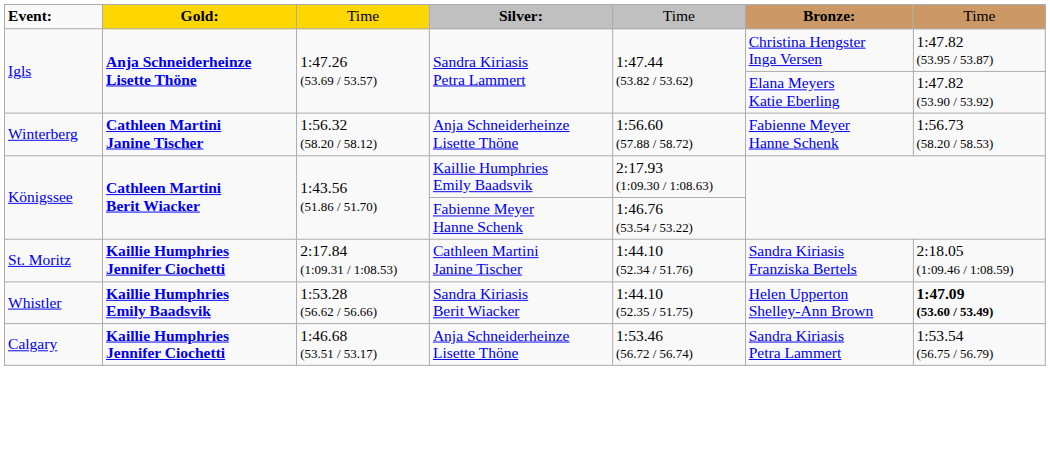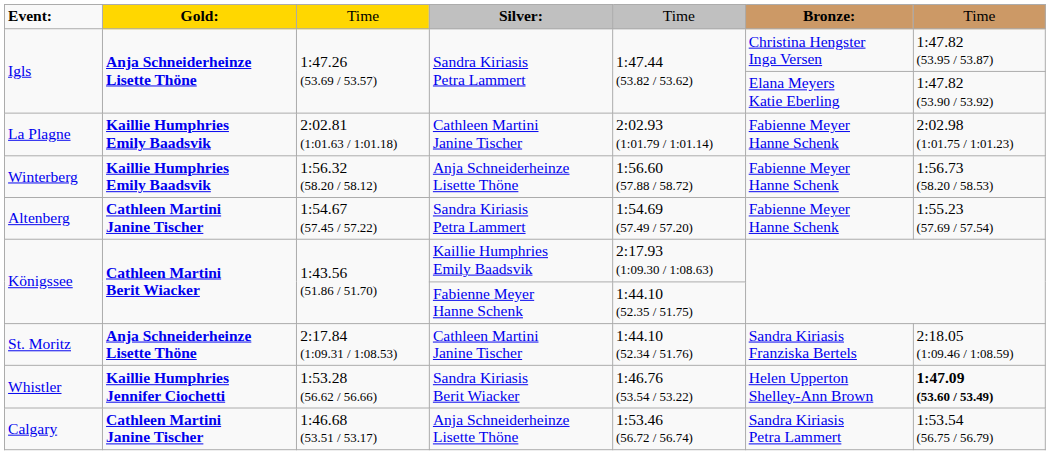 <table class="wikitable" width=85%>
 <tr>
 <td><strong>Event:</strong></td>
 <td style="text-align:center;background-color:gold;"><strong>Gold:</strong></td>
 <td style="text-align:center;background-color:gold;">Time</td>
 <td style="text-align:center;background-color:silver;"><strong>Silver:</strong></td>
 <td style="text-align:center;background-color:silver;">Time</td>
 <td style="text-align:center;background-color:#CC9966;"><strong>Bronze:</strong></td>
 <td style="text-align:center;background-color:#CC9966;">Time</td>
 </tr>
 <tr>
 <td rowspan=2><a href='#'>Igls</a></td>
 <td rowspan=2><strong><a href='#'>Anja Schneiderheinze</a><br><a href='#'>Lisette Thöne</a></strong> <br><small></small></td>
 <td rowspan=2>1:47.26<br><small>(53.69 / 53.57)</small></td>
 <td rowspan=2><a href='#'>Sandra Kiriasis</a><br><a href='#'>Petra Lammert</a> <br><small></small></td>
 <td rowspan=2>1:47.44<br><small>(53.82 / 53.62)</small></td>
 <td><a href='#'>Christina Hengster</a><br><a href='#'>Inga Versen</a> <br><small></small></td>
 <td>1:47.82<br><small>(53.95 / 53.87)</small></td>
 </tr>
 <tr>
 <td><a href='#'>Elana Meyers</a><br><a href='#'>Katie Eberling</a> <br><small></small></td>
 <td>1:47.82<br><small>(53.90 / 53.92)</small></td>
 </tr>
 <tr>
+<td><a href='#'>La Plagne</a></td>
+<td><strong><a href='#'>Kaillie Humphries</a><br><a href='#'>Emily Baadsvik</a></strong> <br><small></small></td>
+<td>2:02.81<br><small>(1:01.63 / 1:01.18)</small></td>
+<td><a href='#'>Cathleen Martini</a><br><a href='#'>Janine Tischer</a> <br><small></small></td>
+<td>2:02.93<br><small>(1:01.79 / 1:01.14)</small></td>
+<td><a href='#'>Fabienne Meyer</a><br><a href='#'>Hanne Schenk</a> <br><small></small></td>
+<td>2:02.98<br><small>(1:01.75 / 1:01.23)</small></td>
+</tr>
+<tr>
 <td><a href='#'>Winterberg</a></td>
-<td><strong><a href='#'>Cathleen Martini</a><br><a href='#'>Janine Tischer</a></strong> <br><small></small></td>
+<td><strong><a href='#'>Kaillie Humphries</a><br><a href='#'>Emily Baadsvik</a></strong> <br><small></small></td>
 <td>1:56.32 <br><small>(58.20 / 58.12)</small></td>
 <td><a href='#'>Anja Schneiderheinze</a><br><a href='#'>Lisette Thöne</a> <br><small></small></td>
 <td>1:56.60<br><small>(57.88 / 58.72)</small></td>
 <td><a href='#'>Fabienne Meyer</a><br><a href='#'>Hanne Schenk</a> <br><small></small></td>
 <td>1:56.73<br><small>(58.20 / 58.53)</small></td>
+</tr>
+<tr>
+<td><a href='#'>Altenberg</a></td>
+<td><strong><a href='#'>Cathleen Martini</a><br><a href='#'>Janine Tischer</a></strong> <br><small></small></td>
+<td>1:54.67  <br><small>(57.45 / 57.22)</small></td>
+<td><a href='#'>Sandra Kiriasis</a><br><a href='#'>Petra Lammert</a> <br><small></small></td>
+<td>1:54.69<br><small>(57.49 / 57.20)</small></td>
+<td><a href='#'>Fabienne Meyer</a><br><a href='#'>Hanne Schenk</a> <br><small></small></td>
+<td>1:55.23<br><small>(57.69 / 57.54)</small></td>
 </tr>
 <tr>
 <td rowspan=2><a href='#'>Königssee</a></td>
 <td rowspan=2><strong><a href='#'>Cathleen Martini</a><br><a href='#'>Berit Wiacker</a></strong> <br><small></small></td>
 <td rowspan=2>1:43.56  <br><small>(51.86 / 51.70)</small></td>
 <td><a href='#'>Kaillie Humphries</a><br><a href='#'>Emily Baadsvik</a> <br><small></small></td>
 <td>2:17.93<br><small>(1:09.30 / 1:08.63)</small></td>
 </tr>
 <tr>
 <td><a href='#'>Fabienne Meyer</a><br><a href='#'>Hanne Schenk</a> <br><small></small></td>
-<td>1:46.76<br><small>(53.54 / 53.22)</small></td>
+<td>1:44.10<br><small>(52.35 / 51.75)</small></td>
 </tr>
 <tr>
 <td><a href='#'>St. Moritz</a></td>
-<td><strong><a href='#'>Kaillie Humphries</a><br><a href='#'>Jennifer Ciochetti</a></strong> <br><small></small></td>
+<td><strong><a href='#'>Anja Schneiderheinze</a><br><a href='#'>Lisette Thöne</a></strong> <br><small></small></td>
 <td>2:17.84 <br><small>(1:09.31 / 1:08.53)</small></td>
 <td><a href='#'>Cathleen Martini</a><br><a href='#'>Janine Tischer</a> <br><small></small></td>
 <td>1:44.10<br><small>(52.34 / 51.76)</small></td>
 <td><a href='#'>Sandra Kiriasis</a><br><a href='#'>Franziska Bertels</a> <br><small></small></td>
 <td>2:18.05<br><small>(1:09.46 / 1:08.59)</small></td>
 </tr>
 <tr>
 <td><a href='#'>Whistler</a></td>
-<td><strong><a href='#'>Kaillie Humphries</a><br><a href='#'>Emily Baadsvik</a></strong> <br><small></small></td>
+<td><strong><a href='#'>Kaillie Humphries</a><br><a href='#'>Jennifer Ciochetti</a></strong> <br><small></small></td>
 <td>1:53.28 <br><small>(56.62 / 56.66)</small></td>
 <td><a href='#'>Sandra Kiriasis</a><br><a href='#'>Berit Wiacker</a> <br><small></small></td>
-<td>1:44.10<br><small>(52.35 / 51.75)</small></td>
+<td>1:46.76<br><small>(53.54 / 53.22)</small></td>
 <td><a href='#'>Helen Upperton</a><br><a href='#'>Shelley-Ann Brown</a> <br><small></small></td>
 <td><strong>1:47.09<br><small>(53.60 / 53.49)</small></strong></td>
 </tr>
 <tr>
 <td><a href='#'>Calgary</a></td>
-<td><strong><a href='#'>Kaillie Humphries</a><br><a href='#'>Jennifer Ciochetti</a></strong> <br><small></small></td>
+<td><strong><a href='#'>Cathleen Martini</a><br><a href='#'>Janine Tischer</a></strong> <br><small></small></td>
 <td>1:46.68 <br><small>(53.51 / 53.17)</small></td>
 <td><a href='#'>Anja Schneiderheinze</a><br><a href='#'>Lisette Thöne</a> <br><small></small></td>
 <td>1:53.46 <br><small>(56.72 / 56.74)</small></td>
 <td><a href='#'>Sandra Kiriasis</a><br><a href='#'>Petra Lammert</a> <br><small></small></td>
 <td>1:53.54<br><small>(56.75 / 56.79)</small></td>
 </tr>
 </table>
